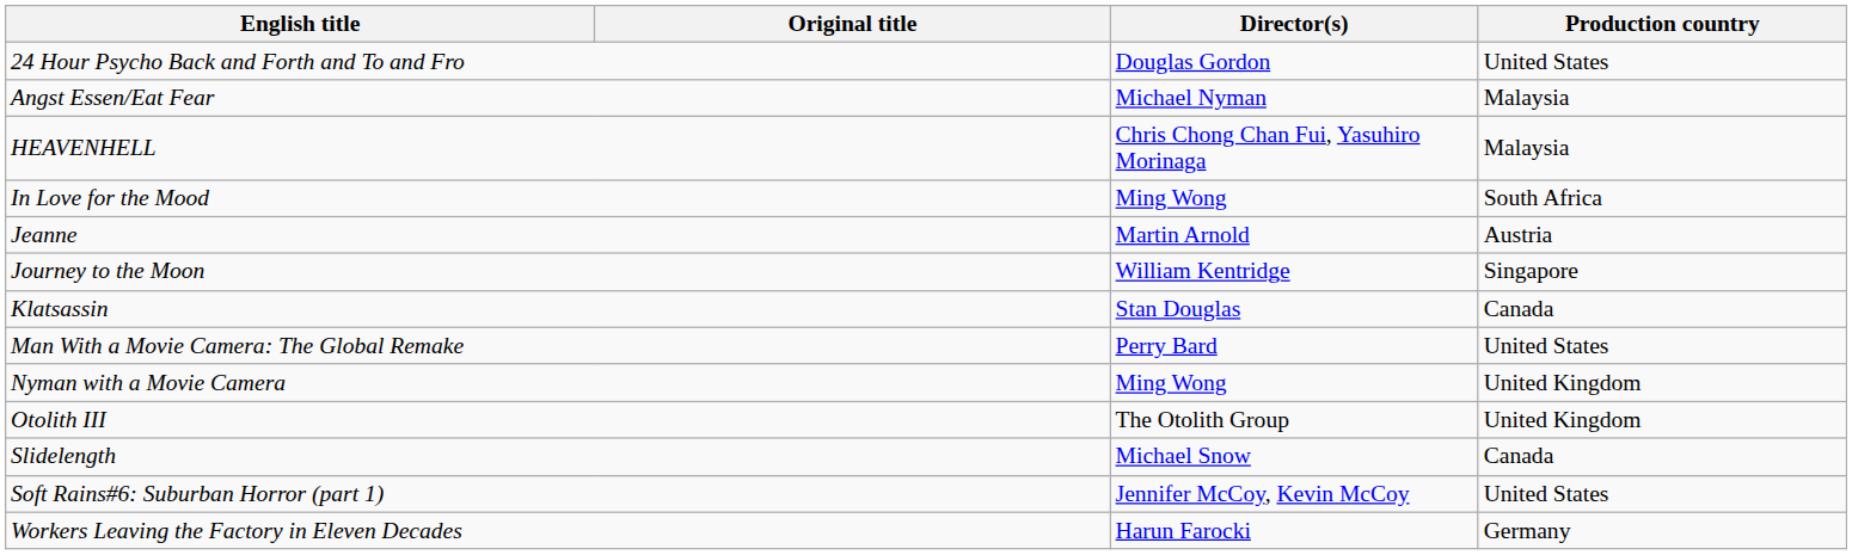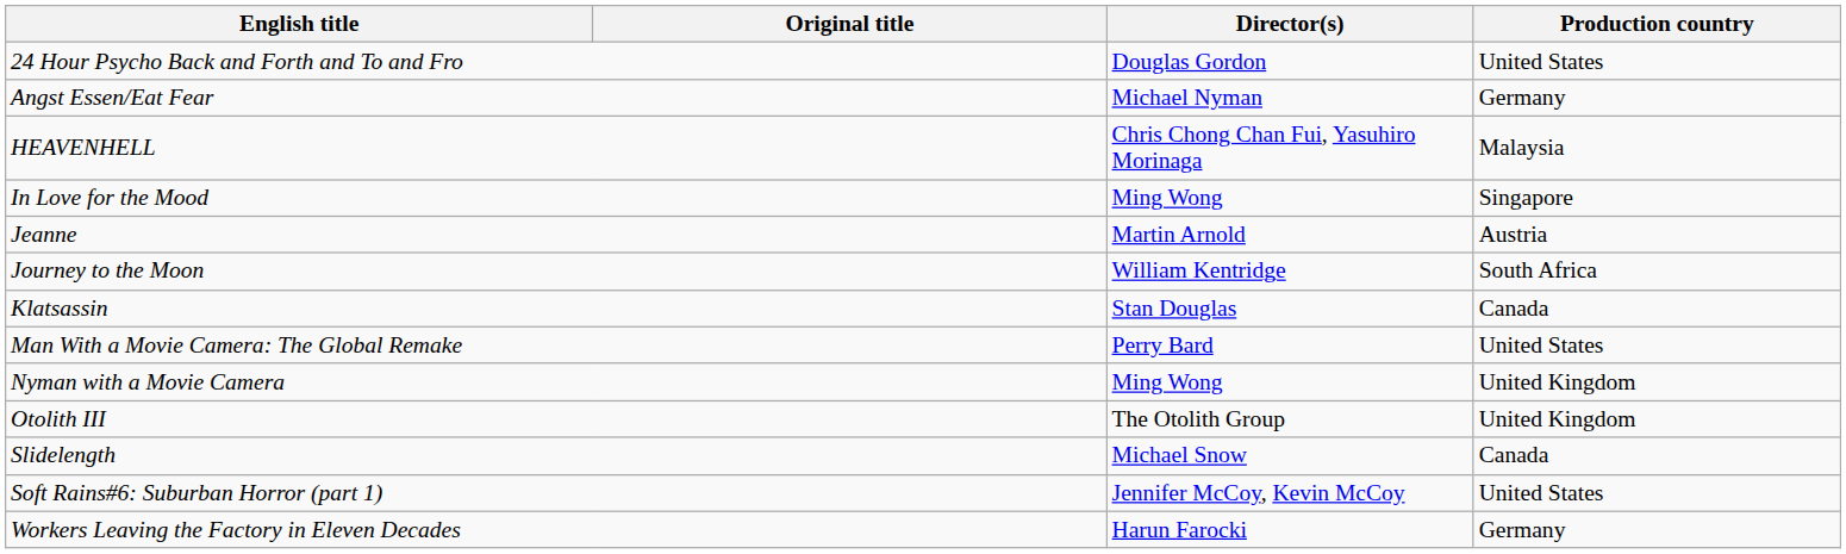 <table class="sortable wikitable" width="100%">
 <tr>
 <th scope="col" width="32%">English title</th>
 <th scope="col" width="28%">Original title</th>
 <th scope="col" width="20%">Director(s)</th>
 <th scope="col" width="20%">Production country</th>
 </tr>
 <tr>
 <td colspan=2><em>24 Hour Psycho Back and Forth and To and Fro</em></td>
 <td><a href='#'>Douglas Gordon</a></td>
 <td>United States</td>
 </tr>
 <tr>
 <td colspan=2><em>Angst Essen/Eat Fear</em></td>
 <td><a href='#'>Michael Nyman</a></td>
-<td>Malaysia</td>
+<td>Germany</td>
 </tr>
 <tr>
 <td colspan=2><em>HEAVENHELL</em></td>
 <td><a href='#'>Chris Chong Chan Fui</a>, <a href='#'>Yasuhiro Morinaga</a></td>
 <td>Malaysia</td>
 </tr>
 <tr>
 <td colspan=2><em>In Love for the Mood</em></td>
 <td><a href='#'>Ming Wong</a></td>
-<td>South Africa</td>
+<td>Singapore</td>
 </tr>
 <tr>
 <td colspan=2><em>Jeanne</em></td>
 <td><a href='#'>Martin Arnold</a></td>
 <td>Austria</td>
 </tr>
 <tr>
 <td colspan=2><em>Journey to the Moon</em></td>
 <td><a href='#'>William Kentridge</a></td>
-<td>Singapore</td>
+<td>South Africa</td>
 </tr>
 <tr>
 <td colspan=2><em>Klatsassin</em></td>
 <td><a href='#'>Stan Douglas</a></td>
 <td>Canada</td>
 </tr>
 <tr>
 <td colspan=2><em>Man With a Movie Camera: The Global Remake</em></td>
 <td><a href='#'>Perry Bard</a></td>
 <td>United States</td>
 </tr>
 <tr>
 <td colspan=2><em>Nyman with a Movie Camera</em></td>
 <td><a href='#'>Ming Wong</a></td>
 <td>United Kingdom</td>
 </tr>
 <tr>
 <td colspan=2><em>Otolith III</em></td>
 <td>The Otolith Group</td>
 <td>United Kingdom</td>
 </tr>
 <tr>
 <td colspan=2><em>Slidelength</em></td>
 <td><a href='#'>Michael Snow</a></td>
 <td>Canada</td>
 </tr>
 <tr>
 <td colspan=2><em>Soft Rains#6: Suburban Horror (part 1)</em></td>
 <td><a href='#'>Jennifer McCoy</a>, <a href='#'>Kevin McCoy</a></td>
 <td>United States</td>
 </tr>
 <tr>
 <td colspan=2><em>Workers Leaving the Factory in Eleven Decades</em></td>
 <td><a href='#'>Harun Farocki</a></td>
 <td>Germany</td>
 </tr>
 </table>
